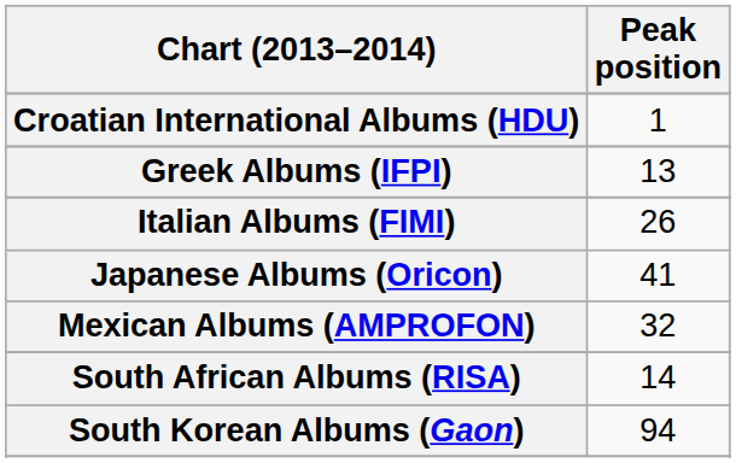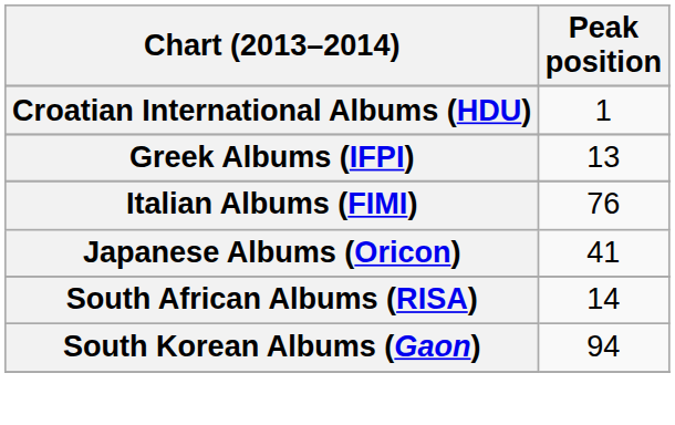 <table class="wikitable sortable plainrowheaders">
 <tr>
 <th scope="col">Chart (2013–2014)</th>
 <th scope="col">Peak<br>position</th>
 </tr>
 <tr>
 </tr>
 <tr>
 </tr>
 <tr>
 </tr>
 <tr>
 </tr>
 <tr>
 </tr>
 <tr>
 <th scope="row">Croatian International Albums (<a href='#'>HDU</a>)</th>
 <td style="text-align:center;">1</td>
 </tr>
 <tr>
 </tr>
 <tr>
 </tr>
 <tr>
 </tr>
 <tr>
 </tr>
 <tr>
 </tr>
 <tr>
 </tr>
 <tr>
 <th scope="row">Greek Albums (<a href='#'>IFPI</a>)</th>
 <td style="text-align:center;">13</td>
 </tr>
 <tr>
 </tr>
 <tr>
 <th scope="row">Italian Albums (<a href='#'>FIMI</a>)</th>
-<td style="text-align:center;">26</td>
+<td style="text-align:center;">76</td>
 </tr>
 <tr>
 <th scope="row">Japanese Albums (<a href='#'>Oricon</a>)</th>
 <td style="text-align:center;">41</td>
-</tr>
-<tr>
-<th scope="row">Mexican Albums (<a href='#'>AMPROFON</a>)</th>
-<td style="text-align:center;">32</td>
 </tr>
 <tr>
 </tr>
 <tr>
 </tr>
 <tr>
 </tr>
 <tr>
 </tr>
 <tr>
 <th scope="row">South African Albums (<a href='#'>RISA</a>)</th>
 <td style="text-align:center;">14</td>
 </tr>
 <tr>
 <th scope="row">South Korean Albums (<em><a href='#'>Gaon</a></em>)</th>
 <td align=center>94</td>
 </tr>
 <tr>
 </tr>
 <tr>
 </tr>
 <tr>
 </tr>
 <tr>
 </tr>
 <tr>
 </tr>
 <tr>
 </tr>
 <tr>
 </tr>
 </table>
